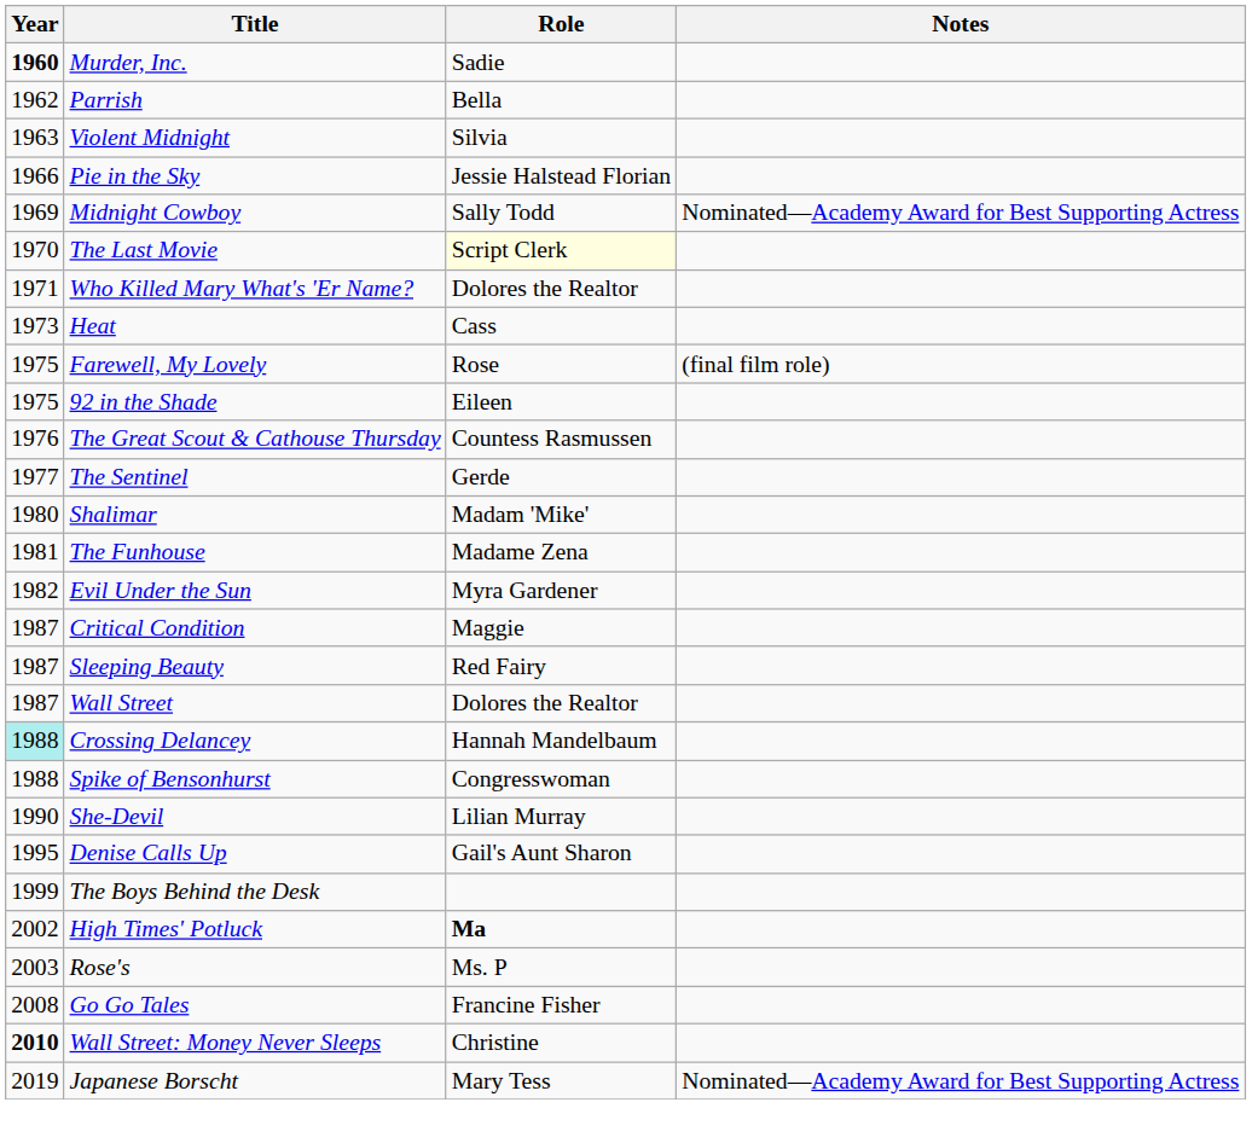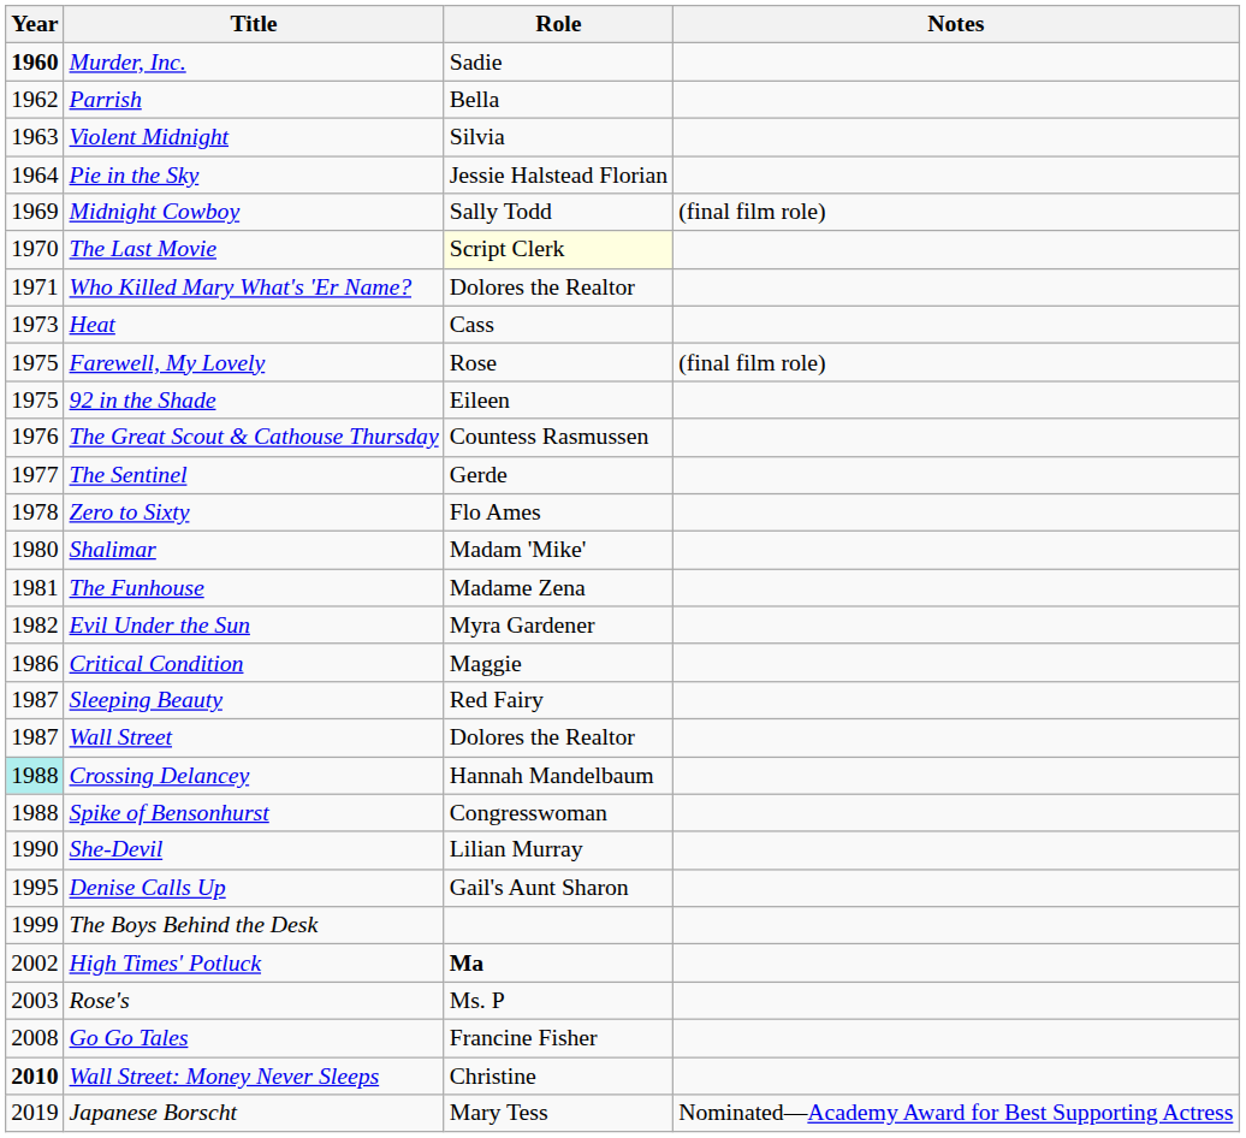 <table class="wikitable sortable">
 <tr>
 <th>Year</th>
 <th>Title</th>
 <th>Role</th>
 <th>Notes</th>
 </tr>
 <tr>
 <td><strong>1960</strong></td>
 <td><em><a href='#'>Murder, Inc.</a></em></td>
 <td>Sadie</td>
 <td></td>
 </tr>
 <tr>
 <td>1962</td>
 <td><em><a href='#'>Parrish</a></em></td>
 <td>Bella</td>
 <td></td>
 </tr>
 <tr>
 <td>1963</td>
 <td><em><a href='#'>Violent Midnight</a></em></td>
 <td>Silvia</td>
 <td></td>
 </tr>
 <tr>
-<td>1966</td>
+<td>1964</td>
 <td><em><a href='#'>Pie in the Sky</a></em></td>
 <td>Jessie Halstead Florian</td>
 <td></td>
 </tr>
 <tr>
 <td>1969</td>
 <td><em><a href='#'>Midnight Cowboy</a></em></td>
 <td>Sally Todd</td>
-<td>Nominated—<a href='#'>Academy Award for Best Supporting Actress</a></td>
+<td>(final film role)</td>
 </tr>
 <tr>
 <td>1970</td>
 <td><em><a href='#'>The Last Movie</a></em></td>
 <td style="background: lightyellow;">Script Clerk</td>
 <td></td>
 </tr>
 <tr>
 <td>1971</td>
 <td><em><a href='#'>Who Killed Mary What's 'Er Name?</a></em></td>
 <td>Dolores the Realtor</td>
 <td></td>
 </tr>
 <tr>
 <td>1973</td>
 <td><em><a href='#'>Heat</a></em></td>
 <td>Cass</td>
 <td></td>
 </tr>
 <tr>
 <td>1975</td>
 <td><em><a href='#'>Farewell, My Lovely</a></em></td>
 <td>Rose</td>
 <td>(final film role)</td>
 </tr>
 <tr>
 <td>1975</td>
 <td><em><a href='#'>92 in the Shade</a></em></td>
 <td>Eileen</td>
 <td></td>
 </tr>
 <tr>
 <td>1976</td>
 <td><em><a href='#'>The Great Scout & Cathouse Thursday</a></em></td>
 <td>Countess Rasmussen</td>
 <td></td>
 </tr>
 <tr>
 <td>1977</td>
 <td><em><a href='#'>The Sentinel</a></em></td>
 <td>Gerde</td>
 <td></td>
 </tr>
 <tr>
+<td>1978</td>
+<td><em><a href='#'>Zero to Sixty</a></em></td>
+<td>Flo Ames</td>
+<td></td>
+</tr>
+<tr>
 <td>1980</td>
 <td><em><a href='#'>Shalimar</a></em></td>
 <td>Madam 'Mike'</td>
 <td></td>
 </tr>
 <tr>
 <td>1981</td>
 <td><em><a href='#'>The Funhouse</a></em></td>
 <td>Madame Zena</td>
 <td></td>
 </tr>
 <tr>
 <td>1982</td>
 <td><em><a href='#'>Evil Under the Sun</a></em></td>
 <td>Myra Gardener</td>
 <td></td>
 </tr>
 <tr>
-<td>1987</td>
+<td>1986</td>
 <td><em><a href='#'>Critical Condition</a></em></td>
 <td>Maggie</td>
 <td></td>
 </tr>
 <tr>
 <td>1987</td>
 <td><em><a href='#'>Sleeping Beauty</a></em></td>
 <td>Red Fairy</td>
 <td></td>
 </tr>
 <tr>
 <td>1987</td>
 <td><em><a href='#'>Wall Street</a></em></td>
 <td>Dolores the Realtor</td>
 <td></td>
 </tr>
 <tr>
 <td style="background: paleturquoise;">1988</td>
 <td><em><a href='#'>Crossing Delancey</a></em></td>
 <td>Hannah Mandelbaum</td>
 <td></td>
 </tr>
 <tr>
 <td>1988</td>
 <td><em><a href='#'>Spike of Bensonhurst</a></em></td>
 <td>Congresswoman</td>
 <td></td>
 </tr>
 <tr>
 <td>1990</td>
 <td><em><a href='#'>She-Devil</a></em></td>
 <td>Lilian Murray</td>
 <td></td>
 </tr>
 <tr>
 <td>1995</td>
 <td><em><a href='#'>Denise Calls Up</a></em></td>
 <td>Gail's Aunt Sharon</td>
 <td></td>
 </tr>
 <tr>
 <td>1999</td>
 <td><em>The Boys Behind the Desk</em></td>
 <td></td>
 <td></td>
 </tr>
 <tr>
 <td>2002</td>
 <td><em><a href='#'>High Times' Potluck</a></em></td>
 <td><strong>Ma</strong></td>
 <td></td>
 </tr>
 <tr>
 <td>2003</td>
 <td><em>Rose's</em></td>
 <td>Ms. P</td>
 <td></td>
 </tr>
 <tr>
 <td>2008</td>
 <td><em><a href='#'>Go Go Tales</a></em></td>
 <td>Francine Fisher</td>
 <td></td>
 </tr>
 <tr>
 <td><strong>2010</strong></td>
 <td><em><a href='#'>Wall Street: Money Never Sleeps</a></em></td>
 <td>Christine</td>
 <td></td>
 </tr>
 <tr>
 <td>2019</td>
 <td><em>Japanese Borscht</em></td>
 <td>Mary Tess</td>
 <td>Nominated—<a href='#'>Academy Award for Best Supporting Actress</a></td>
 </tr>
 </table>
